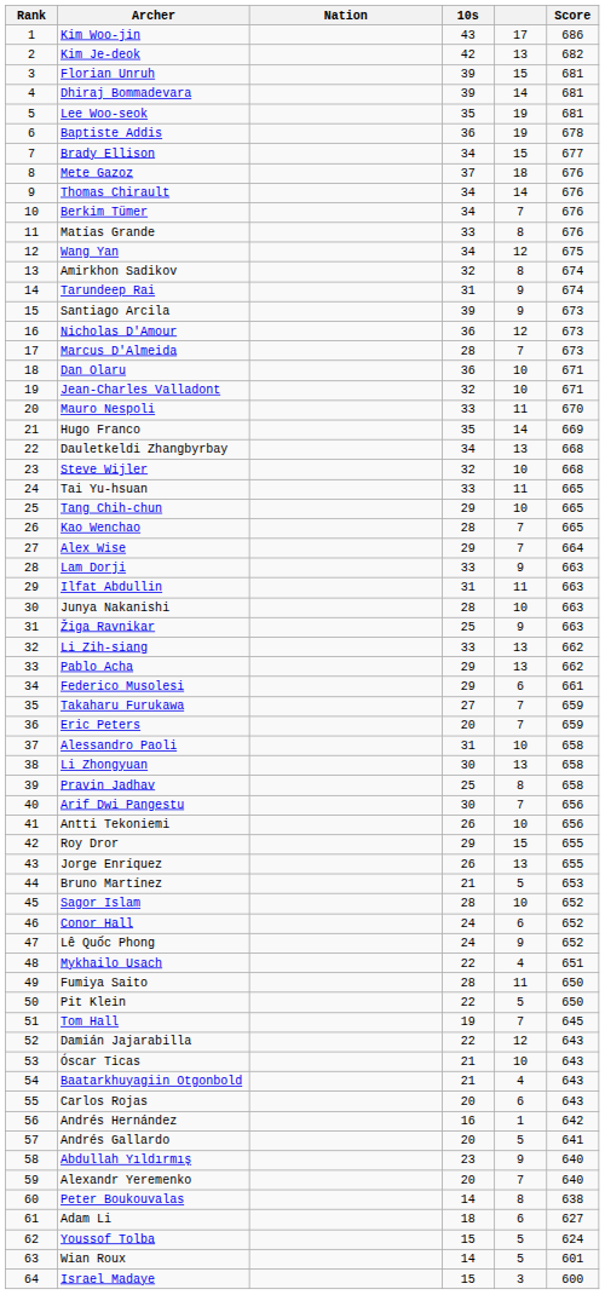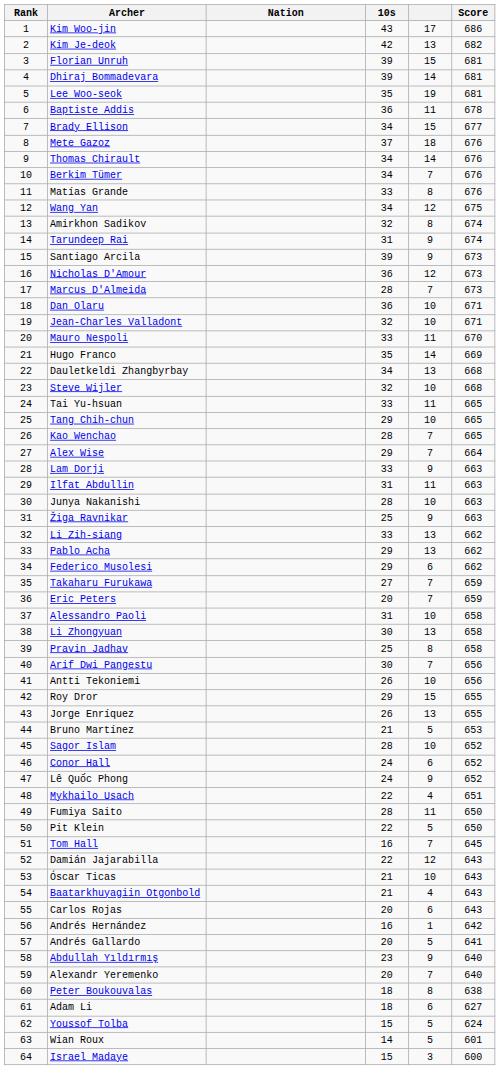 <table class="wikitable sortable" style="text-align:center">
 <tr>
 <th width="50">Rank</th>
 <th width="200">Archer</th>
 <th width="200">Nation</th>
 <th width="50">10s</th>
 <th width="50"></th>
 <th width="50">Score</th>
 </tr>
 <tr>
 <td>1</td>
 <td align="left"><a href='#'>Kim Woo-jin</a></td>
 <td align="left"></td>
 <td>43</td>
 <td>17</td>
 <td>686</td>
 </tr>
 <tr>
 <td>2</td>
 <td align="left"><a href='#'>Kim Je-deok</a></td>
 <td align="left"></td>
 <td>42</td>
 <td>13</td>
 <td>682</td>
 </tr>
 <tr>
 <td>3</td>
 <td align="left"><a href='#'>Florian Unruh</a></td>
 <td align="left"></td>
 <td>39</td>
 <td>15</td>
 <td>681</td>
 </tr>
 <tr>
 <td>4</td>
 <td align="left"><a href='#'>Dhiraj Bommadevara</a></td>
 <td align="left"></td>
 <td>39</td>
 <td>14</td>
 <td>681</td>
 </tr>
 <tr>
 <td>5</td>
 <td align="left"><a href='#'>Lee Woo-seok</a></td>
 <td align="left"></td>
 <td>35</td>
 <td>19</td>
 <td>681</td>
 </tr>
 <tr>
 <td>6</td>
 <td align="left"><a href='#'>Baptiste Addis</a></td>
 <td align="left"></td>
 <td>36</td>
-<td>19</td>
+<td>11</td>
 <td>678</td>
 </tr>
 <tr>
 <td>7</td>
 <td align="left"><a href='#'>Brady Ellison</a></td>
 <td align="left"></td>
 <td>34</td>
 <td>15</td>
 <td>677</td>
 </tr>
 <tr>
 <td>8</td>
 <td align="left"><a href='#'>Mete Gazoz</a></td>
 <td align="left"></td>
 <td>37</td>
 <td>18</td>
 <td>676</td>
 </tr>
 <tr>
 <td>9</td>
 <td align="left"><a href='#'>Thomas Chirault</a></td>
 <td align="left"></td>
 <td>34</td>
 <td>14</td>
 <td>676</td>
 </tr>
 <tr>
 <td>10</td>
 <td align="left"><a href='#'>Berkim Tümer</a></td>
 <td align="left"></td>
 <td>34</td>
 <td>7</td>
 <td>676</td>
 </tr>
 <tr>
 <td>11</td>
 <td align="left">Matías Grande</td>
 <td align="left"></td>
 <td>33</td>
 <td>8</td>
 <td>676</td>
 </tr>
 <tr>
 <td>12</td>
 <td align="left"><a href='#'>Wang Yan</a></td>
 <td align="left"></td>
 <td>34</td>
 <td>12</td>
 <td>675</td>
 </tr>
 <tr>
 <td>13</td>
 <td align="left">Amirkhon Sadikov</td>
 <td align="left"></td>
 <td>32</td>
 <td>8</td>
 <td>674</td>
 </tr>
 <tr>
 <td>14</td>
 <td align="left"><a href='#'>Tarundeep Rai</a></td>
 <td align="left"></td>
 <td>31</td>
 <td>9</td>
 <td>674</td>
 </tr>
 <tr>
 <td>15</td>
 <td align="left">Santiago Arcila</td>
 <td align="left"></td>
 <td>39</td>
 <td>9</td>
 <td>673</td>
 </tr>
 <tr>
 <td>16</td>
 <td align="left"><a href='#'>Nicholas D'Amour</a></td>
 <td align="left"></td>
 <td>36</td>
 <td>12</td>
 <td>673</td>
 </tr>
 <tr>
 <td>17</td>
 <td align="left"><a href='#'>Marcus D'Almeida</a></td>
 <td align="left"></td>
 <td>28</td>
 <td>7</td>
 <td>673</td>
 </tr>
 <tr>
 <td>18</td>
 <td align="left"><a href='#'>Dan Olaru</a></td>
 <td align="left"></td>
 <td>36</td>
 <td>10</td>
 <td>671</td>
 </tr>
 <tr>
 <td>19</td>
 <td align="left"><a href='#'>Jean-Charles Valladont</a></td>
 <td align="left"></td>
 <td>32</td>
 <td>10</td>
 <td>671</td>
 </tr>
 <tr>
 <td>20</td>
 <td align="left"><a href='#'>Mauro Nespoli</a></td>
 <td align="left"></td>
 <td>33</td>
 <td>11</td>
 <td>670</td>
 </tr>
 <tr>
 <td>21</td>
 <td align="left">Hugo Franco</td>
 <td align="left"></td>
 <td>35</td>
 <td>14</td>
 <td>669</td>
 </tr>
 <tr>
 <td>22</td>
 <td align="left">Dauletkeldi Zhangbyrbay</td>
 <td align="left"></td>
 <td>34</td>
 <td>13</td>
 <td>668</td>
 </tr>
 <tr>
 <td>23</td>
 <td align="left"><a href='#'>Steve Wijler</a></td>
 <td align="left"></td>
 <td>32</td>
 <td>10</td>
 <td>668</td>
 </tr>
 <tr>
 <td>24</td>
 <td align="left">Tai Yu-hsuan</td>
 <td align="left"></td>
 <td>33</td>
 <td>11</td>
 <td>665</td>
 </tr>
 <tr>
 <td>25</td>
 <td align="left"><a href='#'>Tang Chih-chun</a></td>
 <td align="left"></td>
 <td>29</td>
 <td>10</td>
 <td>665</td>
 </tr>
 <tr>
 <td>26</td>
 <td align="left"><a href='#'>Kao Wenchao</a></td>
 <td align="left"></td>
 <td>28</td>
 <td>7</td>
 <td>665</td>
 </tr>
 <tr>
 <td>27</td>
 <td align="left"><a href='#'>Alex Wise</a></td>
 <td align="left"></td>
 <td>29</td>
 <td>7</td>
 <td>664</td>
 </tr>
 <tr>
 <td>28</td>
 <td align="left"><a href='#'>Lam Dorji</a></td>
 <td align="left"></td>
 <td>33</td>
 <td>9</td>
 <td>663</td>
 </tr>
 <tr>
 <td>29</td>
 <td align="left"><a href='#'>Ilfat Abdullin</a></td>
 <td align="left"></td>
 <td>31</td>
 <td>11</td>
 <td>663</td>
 </tr>
 <tr>
 <td>30</td>
 <td align="left">Junya Nakanishi</td>
 <td align="left"></td>
 <td>28</td>
 <td>10</td>
 <td>663</td>
 </tr>
 <tr>
 <td>31</td>
 <td align="left"><a href='#'>Žiga Ravnikar</a></td>
 <td align="left"></td>
 <td>25</td>
 <td>9</td>
 <td>663</td>
 </tr>
 <tr>
 <td>32</td>
 <td align="left"><a href='#'>Li Zih-siang</a></td>
 <td align="left"></td>
 <td>33</td>
 <td>13</td>
 <td>662</td>
 </tr>
 <tr>
 <td>33</td>
 <td align="left"><a href='#'>Pablo Acha</a></td>
 <td align="left"></td>
 <td>29</td>
 <td>13</td>
 <td>662</td>
 </tr>
 <tr>
 <td>34</td>
 <td align="left"><a href='#'>Federico Musolesi</a></td>
 <td align="left"></td>
 <td>29</td>
 <td>6</td>
-<td>661</td>
+<td>662</td>
 </tr>
 <tr>
 <td>35</td>
 <td align="left"><a href='#'>Takaharu Furukawa</a></td>
 <td align="left"></td>
 <td>27</td>
 <td>7</td>
 <td>659</td>
 </tr>
 <tr>
 <td>36</td>
 <td align="left"><a href='#'>Eric Peters</a></td>
 <td align="left"></td>
 <td>20</td>
 <td>7</td>
 <td>659</td>
 </tr>
 <tr>
 <td>37</td>
 <td align="left"><a href='#'>Alessandro Paoli</a></td>
 <td align="left"></td>
 <td>31</td>
 <td>10</td>
 <td>658</td>
 </tr>
 <tr>
 <td>38</td>
 <td align="left"><a href='#'>Li Zhongyuan</a></td>
 <td align="left"></td>
 <td>30</td>
 <td>13</td>
 <td>658</td>
 </tr>
 <tr>
 <td>39</td>
 <td align="left"><a href='#'>Pravin Jadhav</a></td>
 <td align="left"></td>
 <td>25</td>
 <td>8</td>
 <td>658</td>
 </tr>
 <tr>
 <td>40</td>
 <td align="left"><a href='#'>Arif Dwi Pangestu</a></td>
 <td align="left"></td>
 <td>30</td>
 <td>7</td>
 <td>656</td>
 </tr>
 <tr>
 <td>41</td>
 <td align="left">Antti Tekoniemi</td>
 <td align="left"></td>
 <td>26</td>
 <td>10</td>
 <td>656</td>
 </tr>
 <tr>
 <td>42</td>
 <td align="left">Roy Dror</td>
 <td align="left"></td>
 <td>29</td>
 <td>15</td>
 <td>655</td>
 </tr>
 <tr>
 <td>43</td>
 <td align="left">Jorge Enríquez</td>
 <td align="left"></td>
 <td>26</td>
 <td>13</td>
 <td>655</td>
 </tr>
 <tr>
 <td>44</td>
 <td align="left">Bruno Martínez</td>
 <td align="left"></td>
 <td>21</td>
 <td>5</td>
 <td>653</td>
 </tr>
 <tr>
 <td>45</td>
 <td align="left"><a href='#'>Sagor Islam</a></td>
 <td align="left"></td>
 <td>28</td>
 <td>10</td>
 <td>652</td>
 </tr>
 <tr>
 <td>46</td>
 <td align="left"><a href='#'>Conor Hall</a></td>
 <td align="left"></td>
 <td>24</td>
 <td>6</td>
 <td>652</td>
 </tr>
 <tr>
 <td>47</td>
 <td align="left">Lê Quốc Phong</td>
 <td align="left"></td>
 <td>24</td>
 <td>9</td>
 <td>652</td>
 </tr>
 <tr>
 <td>48</td>
 <td align="left"><a href='#'>Mykhailo Usach</a></td>
 <td align="left"></td>
 <td>22</td>
 <td>4</td>
 <td>651</td>
 </tr>
 <tr>
 <td>49</td>
 <td align="left">Fumiya Saito</td>
 <td align="left"></td>
 <td>28</td>
 <td>11</td>
 <td>650</td>
 </tr>
 <tr>
 <td>50</td>
 <td align="left">Pit Klein</td>
 <td align="left"></td>
 <td>22</td>
 <td>5</td>
 <td>650</td>
 </tr>
 <tr>
 <td>51</td>
 <td align="left"><a href='#'>Tom Hall</a></td>
 <td align="left"></td>
-<td>19</td>
+<td>16</td>
 <td>7</td>
 <td>645</td>
 </tr>
 <tr>
 <td>52</td>
 <td align="left">Damián Jajarabilla</td>
 <td align="left"></td>
 <td>22</td>
 <td>12</td>
 <td>643</td>
 </tr>
 <tr>
 <td>53</td>
 <td align="left">Óscar Ticas</td>
 <td align="left"></td>
 <td>21</td>
 <td>10</td>
 <td>643</td>
 </tr>
 <tr>
 <td>54</td>
 <td align="left"><a href='#'>Baatarkhuyagiin Otgonbold</a></td>
 <td align="left"></td>
 <td>21</td>
 <td>4</td>
 <td>643</td>
 </tr>
 <tr>
 <td>55</td>
 <td align="left">Carlos Rojas</td>
 <td align="left"></td>
 <td>20</td>
 <td>6</td>
 <td>643</td>
 </tr>
 <tr>
 <td>56</td>
 <td align="left">Andrés Hernández</td>
 <td align="left"></td>
 <td>16</td>
 <td>1</td>
 <td>642</td>
 </tr>
 <tr>
 <td>57</td>
 <td align="left">Andrés Gallardo</td>
 <td align="left"></td>
 <td>20</td>
 <td>5</td>
 <td>641</td>
 </tr>
 <tr>
 <td>58</td>
 <td align="left"><a href='#'>Abdullah Yıldırmış</a></td>
 <td align="left"></td>
 <td>23</td>
 <td>9</td>
 <td>640</td>
 </tr>
 <tr>
 <td>59</td>
 <td align="left">Alexandr Yeremenko</td>
 <td align="left"></td>
 <td>20</td>
 <td>7</td>
 <td>640</td>
 </tr>
 <tr>
 <td>60</td>
 <td align="left"><a href='#'>Peter Boukouvalas</a></td>
 <td align="left"></td>
-<td>14</td>
+<td>18</td>
 <td>8</td>
 <td>638</td>
 </tr>
 <tr>
 <td>61</td>
 <td align="left">Adam Li</td>
 <td align="left"></td>
 <td>18</td>
 <td>6</td>
 <td>627</td>
 </tr>
 <tr>
 <td>62</td>
 <td align="left"><a href='#'>Youssof Tolba</a></td>
 <td align="left"></td>
 <td>15</td>
 <td>5</td>
 <td>624</td>
 </tr>
 <tr>
 <td>63</td>
 <td align="left">Wian Roux</td>
 <td align="left"></td>
 <td>14</td>
 <td>5</td>
 <td>601</td>
 </tr>
 <tr>
 <td>64</td>
 <td align="left"><a href='#'>Israel Madaye</a></td>
 <td align="left"></td>
 <td>15</td>
 <td>3</td>
 <td>600</td>
 </tr>
 </table>
